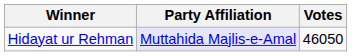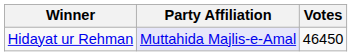 <table class="wikitable">
 <tr>
 <th>Winner</th>
 <th>Party Affiliation</th>
 <th>Votes</th>
 </tr>
 <tr>
 <td><a href='#'>Hidayat ur Rehman</a></td>
 <td style="background: lavender;"><a href='#'>Muttahida Majlis-e-Amal</a></td>
-<td>46050</td>
+<td>46450</td>
 </tr>
 </table>
